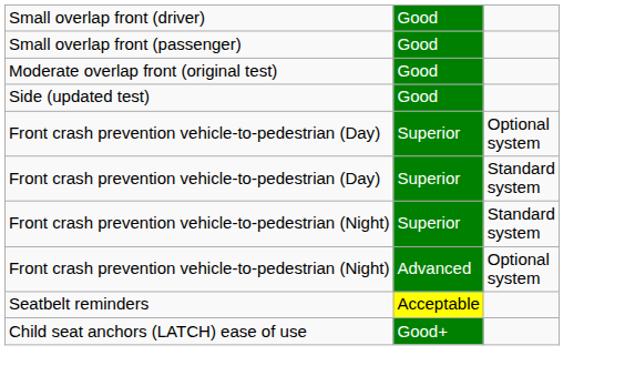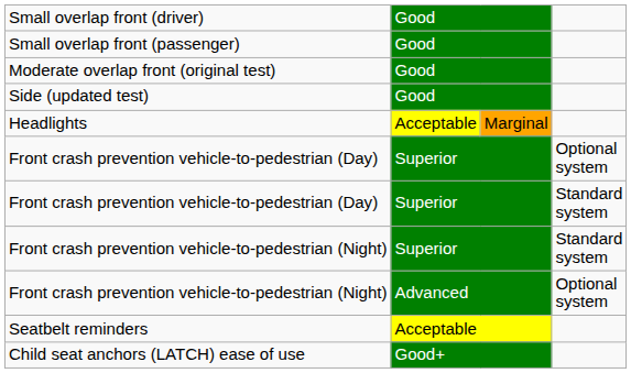 <table class="wikitable">
 <tr>
 <td>Small overlap front (driver)</td>
 <td colspan="2" style="color:white;background: green">Good</td>
 <td></td>
 </tr>
 <tr>
 <td>Small overlap front (passenger)</td>
 <td colspan="2" style="color:white;background: green">Good</td>
 <td></td>
 </tr>
 <tr>
 <td>Moderate overlap front (original test)</td>
 <td colspan="2" style="color:white;background: green">Good</td>
 <td></td>
 </tr>
 <tr>
 <td>Side (updated test)</td>
 <td colspan="2" style="color:white;background: green">Good</td>
+<td></td>
+</tr>
+<tr>
+<td>Headlights</td>
+<td style="color:black;background: yellow">Acceptable</td>
+<td style="color:black;background: orange">Marginal</td>
 <td></td>
 </tr>
 <tr>
 <td>Front crash prevention vehicle-to-pedestrian (Day)</td>
 <td colspan="2" style="color:white;background: green">Superior</td>
 <td>Optional<br>system</td>
 </tr>
 <tr>
 <td>Front crash prevention vehicle-to-pedestrian (Day)</td>
 <td colspan="2" style="color:white;background: green">Superior</td>
 <td>Standard<br>system</td>
 </tr>
 <tr>
 <td>Front crash prevention vehicle-to-pedestrian (Night)</td>
 <td colspan="2" style="color:white;background: green">Superior</td>
 <td>Standard<br>system</td>
 </tr>
 <tr>
 <td>Front crash prevention vehicle-to-pedestrian (Night)</td>
 <td colspan="2" style="color:white;background: green">Advanced</td>
 <td>Optional<br>system</td>
 </tr>
 <tr>
 <td>Seatbelt reminders</td>
 <td colspan="2" style="color:black;background: yellow">Acceptable</td>
 <td></td>
 </tr>
 <tr>
 <td>Child seat anchors (LATCH) ease of use</td>
 <td colspan="2" style="color:white;background: green">Good+</td>
 <td></td>
 </tr>
 </table>
